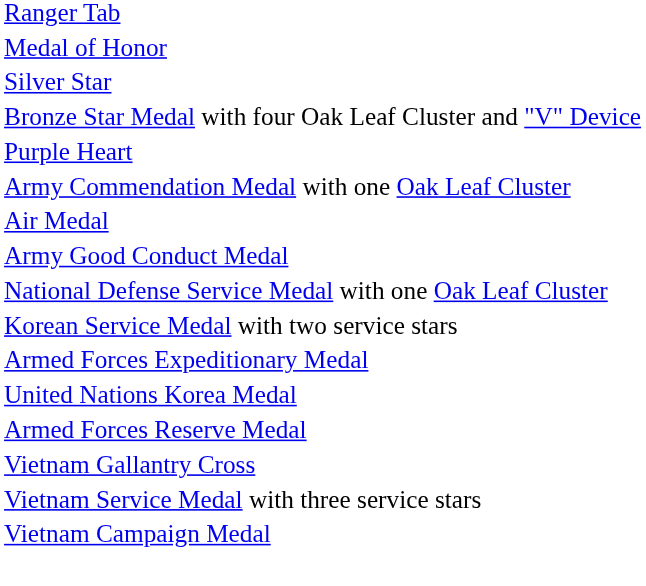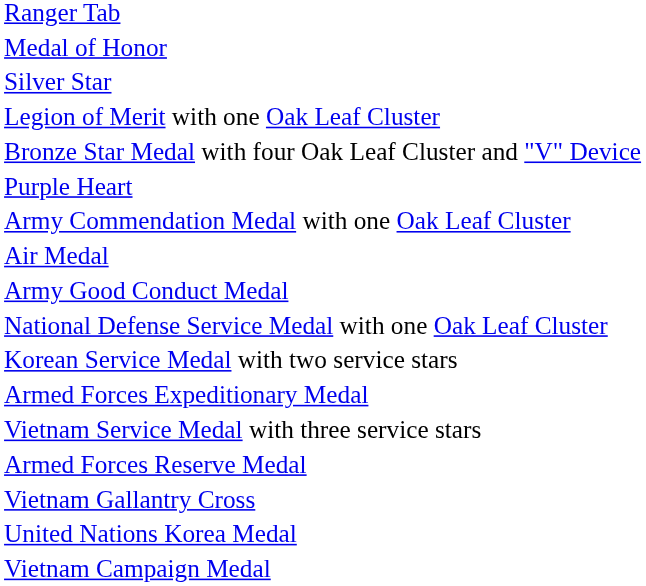 <table>
 <tr>
 <td></td>
 <td><a href='#'>Ranger Tab</a></td>
 </tr>
 <tr>
 <td></td>
 <td><a href='#'>Medal of Honor</a></td>
 </tr>
 <tr>
 <td></td>
 <td><a href='#'>Silver Star</a></td>
+</tr>
+<tr>
+<td></td>
+<td><a href='#'>Legion of Merit</a> with one <a href='#'>Oak Leaf Cluster</a></td>
 </tr>
 <tr>
 <td></td>
 <td><a href='#'>Bronze Star Medal</a> with four Oak Leaf Cluster and <a href='#'>"V" Device</a></td>
 </tr>
 <tr>
 <td></td>
 <td><a href='#'>Purple Heart</a></td>
 </tr>
 <tr>
 <td></td>
 <td><a href='#'>Army Commendation Medal</a> with one <a href='#'>Oak Leaf Cluster</a></td>
 </tr>
 <tr>
 <td></td>
 <td><a href='#'>Air Medal</a></td>
 </tr>
 <tr>
 <td></td>
 <td><a href='#'>Army Good Conduct Medal</a></td>
 </tr>
 <tr>
 <td></td>
 <td><a href='#'>National Defense Service Medal</a> with one <a href='#'>Oak Leaf Cluster</a></td>
 </tr>
 <tr>
 <td></td>
 <td><a href='#'>Korean Service Medal</a> with two service stars</td>
 </tr>
 <tr>
 <td></td>
 <td><a href='#'>Armed Forces Expeditionary Medal</a></td>
 </tr>
 <tr>
 <td></td>
-<td><a href='#'>United Nations Korea Medal</a></td>
+<td><a href='#'>Vietnam Service Medal</a> with three service stars</td>
 </tr>
 <tr>
 <td></td>
 <td><a href='#'>Armed Forces Reserve Medal</a></td>
 </tr>
 <tr>
 <td></td>
 <td><a href='#'>Vietnam Gallantry Cross</a></td>
 </tr>
 <tr>
 <td></td>
-<td><a href='#'>Vietnam Service Medal</a> with three service stars</td>
+<td><a href='#'>United Nations Korea Medal</a></td>
 </tr>
 <tr>
 <td></td>
 <td><a href='#'>Vietnam Campaign Medal</a></td>
 </tr>
 </table>
